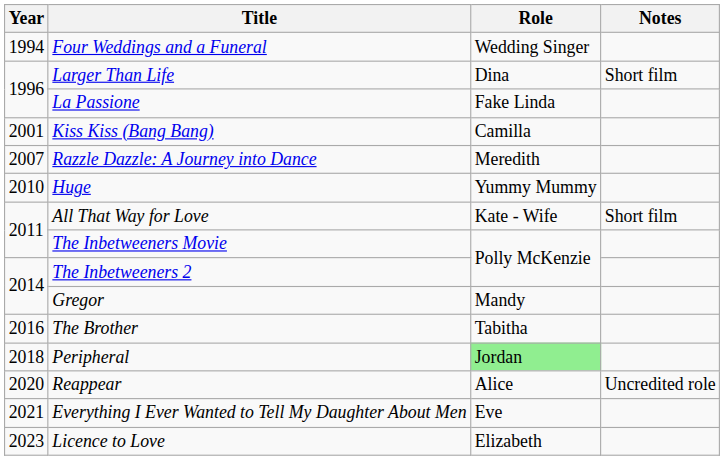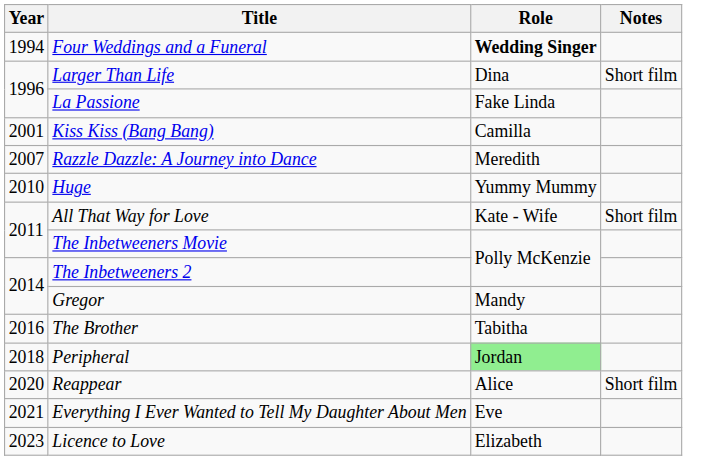 <table class="wikitable">
 <tr>
 <th>Year</th>
 <th>Title</th>
 <th>Role</th>
 <th>Notes</th>
 </tr>
 <tr>
 <td>1994</td>
 <td><em><a href='#'>Four Weddings and a Funeral</a></em></td>
-<td>Wedding Singer</td>
+<td><strong>Wedding Singer</strong></td>
 <td></td>
 </tr>
 <tr>
 <td rowspan="2">1996</td>
 <td><em><a href='#'>Larger Than Life</a></em></td>
 <td>Dina</td>
 <td>Short film</td>
 </tr>
 <tr>
 <td><em><a href='#'>La Passione</a></em></td>
 <td>Fake Linda</td>
 <td></td>
 </tr>
 <tr>
 <td>2001</td>
 <td><em><a href='#'>Kiss Kiss (Bang Bang)</a></em></td>
 <td>Camilla</td>
 <td></td>
 </tr>
 <tr>
 <td>2007</td>
 <td><em><a href='#'>Razzle Dazzle: A Journey into Dance</a></em></td>
 <td>Meredith</td>
 <td></td>
 </tr>
 <tr>
 <td>2010</td>
 <td><em><a href='#'>Huge</a></em></td>
 <td>Yummy Mummy</td>
 <td></td>
 </tr>
 <tr>
 <td rowspan="2">2011</td>
 <td><em>All That Way for Love</em></td>
 <td>Kate - Wife</td>
 <td>Short film</td>
 </tr>
 <tr>
 <td><em><a href='#'>The Inbetweeners Movie</a></em></td>
 <td rowspan="2">Polly McKenzie</td>
 <td></td>
 </tr>
 <tr>
 <td rowspan="2">2014</td>
 <td><em><a href='#'>The Inbetweeners 2</a></em></td>
 <td></td>
 </tr>
 <tr>
 <td><em>Gregor</em></td>
 <td>Mandy</td>
 <td></td>
 </tr>
 <tr>
 <td>2016</td>
 <td><em>The Brother</em></td>
 <td>Tabitha</td>
 <td></td>
 </tr>
 <tr>
 <td>2018</td>
 <td><em>Peripheral</em></td>
 <td style="background: lightgreen;">Jordan</td>
 <td></td>
 </tr>
 <tr>
 <td>2020</td>
 <td><em>Reappear</em></td>
 <td>Alice</td>
-<td>Uncredited role</td>
+<td>Short film</td>
 </tr>
 <tr>
 <td>2021</td>
 <td><em>Everything I Ever Wanted to Tell My Daughter About Men</em></td>
 <td>Eve</td>
 <td></td>
 </tr>
 <tr>
 <td>2023</td>
 <td><em>Licence to Love</em></td>
 <td>Elizabeth</td>
 <td></td>
 </tr>
 </table>
